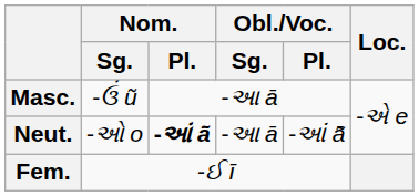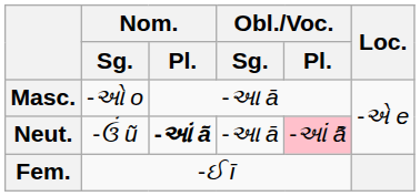 <table class="wikitable" style="text-align:center">
 <tr>
 <th rowspan="2"></th>
 <th colspan="2">Nom.</th>
 <th colspan="2">Obl./Voc.</th>
 <th rowspan="2">Loc.</th>
 </tr>
 <tr>
 <th>Sg.</th>
 <th>Pl.</th>
 <th>Sg.</th>
 <th>Pl.</th>
 </tr>
 <tr>
 <th>Masc.</th>
-<td>-<em>ઉં</em> <em>ũ</em></td>
+<td>-<em>ઓ</em> <em>o</em></td>
 <td colspan="3">-<em>આ</em> <em>ā</em></td>
 <td rowspan="2">-<em>એ</em> <em>e</em></td>
 </tr>
 <tr>
 <th>Neut.</th>
-<td>-<em>ઓ</em> <em>o</em></td>
+<td>-<em>ઉં</em> <em>ũ</em></td>
 <td><strong>-<em>આં</em> <em>ā̃</em></strong></td>
 <td>-<em>આ</em> <em>ā</em></td>
-<td>-<em>આં</em> <em>ā̃</em></td>
+<td style="background: pink;">-<em>આં</em> <em>ā̃</em></td>
 </tr>
 <tr>
 <th>Fem.</th>
 <td colspan="4">-<em>ઈ</em> <em>ī</em></td>
 <th></th>
 </tr>
 </table>
